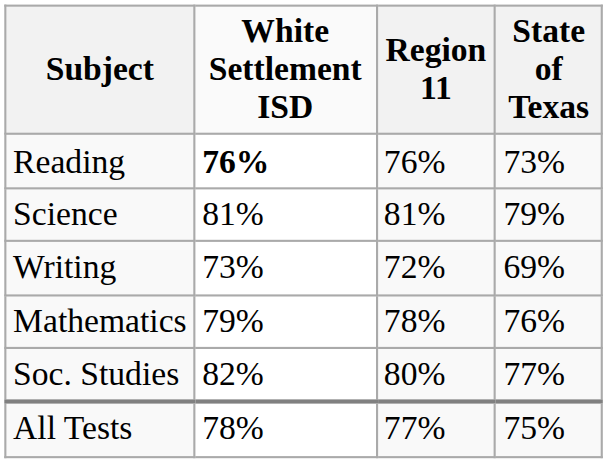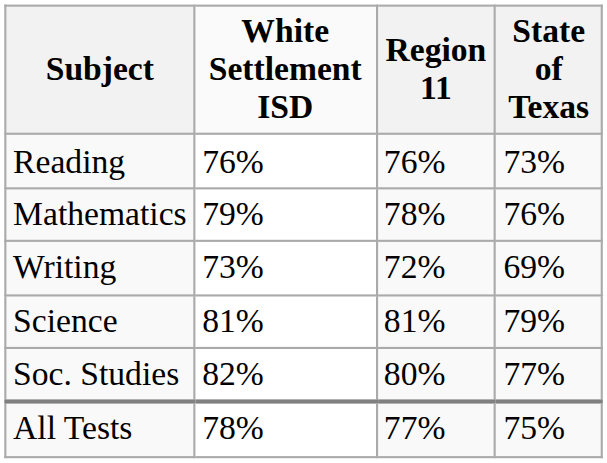 <table class="wikitable" style="float:right; margin-left: 15px; width: 285px;">
 <tr>
 <th>Subject</th>
 <th style="background:#fafafa;">White Settlement ISD</th>
 <th>Region 11</th>
 <th>State of Texas</th>
 </tr>
 <tr>
 <td>Reading</td>
-<td style="background:#fff;"><strong>76%</strong></td>
+<td style="background:#fff;">76%</td>
 <td>76%</td>
 <td>73%</td>
 </tr>
 <tr>
-<td>Science</td>
-<td style="background:#fff;">81%</td>
-<td>81%</td>
-<td>79%</td>
+<td>Mathematics</td>
+<td style="background:#fff;">79%</td>
+<td>78%</td>
+<td>76%</td>
 </tr>
 <tr>
 <td>Writing</td>
 <td style="background:#fff;">73%</td>
 <td>72%</td>
 <td>69%</td>
 </tr>
 <tr>
-<td>Mathematics</td>
-<td style="background:#fff;">79%</td>
-<td>78%</td>
-<td>76%</td>
+<td>Science</td>
+<td style="background:#fff;">81%</td>
+<td>81%</td>
+<td>79%</td>
 </tr>
 <tr>
 <td style="border-bottom:2px solid gray;">Soc. Studies</td>
 <td style="border-bottom:2px solid gray; background:#fff;">82%</td>
 <td style="border-bottom:2px solid gray;">80%</td>
 <td style="border-bottom:2px solid gray;">77%</td>
 </tr>
 <tr>
 <td>All Tests</td>
 <td style="background:#fff;">78%</td>
 <td>77%</td>
 <td>75%</td>
 </tr>
 </table>
